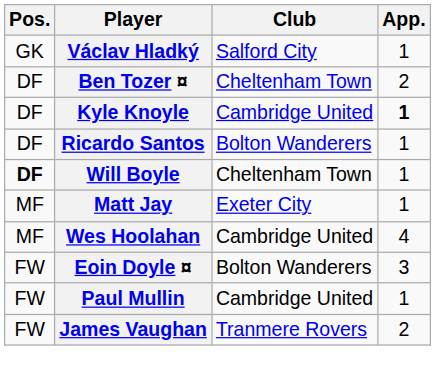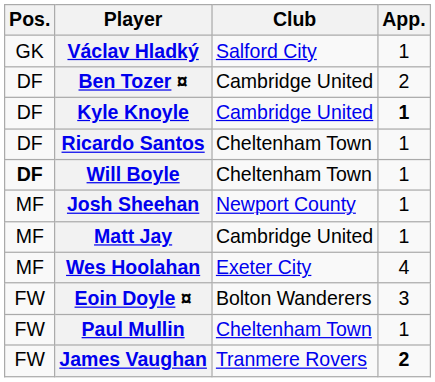 <table class="wikitable plainrowheaders" style="text-align: left">
 <tr>
 <th scope="col">Pos.</th>
 <th scope="col">Player</th>
 <th scope="col">Club</th>
 <th scope="col">App.</th>
 </tr>
 <tr>
 <td style="text-align:center">GK</td>
 <th scope="row"><a href='#'>Václav Hladký</a></th>
 <td><a href='#'>Salford City</a></td>
 <td style="text-align:center">1</td>
 </tr>
 <tr>
 <td style="text-align:center">DF</td>
 <th scope="row"><a href='#'>Ben Tozer</a> ¤</th>
-<td><a href='#'>Cheltenham Town</a></td>
+<td>Cambridge United</td>
 <td style="text-align:center">2</td>
 </tr>
 <tr>
 <td style="text-align:center">DF</td>
 <th scope="row"><a href='#'>Kyle Knoyle</a></th>
 <td><a href='#'>Cambridge United</a></td>
 <td style="text-align:center"><strong>1</strong></td>
 </tr>
 <tr>
 <td style="text-align:center">DF</td>
 <th scope="row"><a href='#'>Ricardo Santos</a></th>
-<td><a href='#'>Bolton Wanderers</a></td>
+<td>Cheltenham Town</td>
 <td style="text-align:center">1</td>
 </tr>
 <tr>
 <td style="text-align:center"><strong>DF</strong></td>
 <th scope="row"><a href='#'>Will Boyle</a></th>
 <td>Cheltenham Town</td>
 <td style="text-align:center">1</td>
 </tr>
 <tr>
 <td style="text-align:center">MF</td>
+<th scope="row"><a href='#'>Josh Sheehan</a></th>
+<td><a href='#'>Newport County</a></td>
+<td style="text-align:center">1</td>
+</tr>
+<tr>
+<td style="text-align:center">MF</td>
 <th scope="row"><a href='#'>Matt Jay</a></th>
-<td><a href='#'>Exeter City</a></td>
+<td>Cambridge United</td>
 <td style="text-align:center">1</td>
 </tr>
 <tr>
 <td style="text-align:center">MF</td>
 <th scope="row"><a href='#'>Wes Hoolahan</a></th>
-<td>Cambridge United</td>
+<td><a href='#'>Exeter City</a></td>
 <td style="text-align:center">4</td>
 </tr>
 <tr>
 <td style="text-align:center">FW</td>
 <th scope="row"><a href='#'>Eoin Doyle</a> ¤</th>
 <td>Bolton Wanderers</td>
 <td style="text-align:center">3</td>
 </tr>
 <tr>
 <td style="text-align:center">FW</td>
 <th scope="row"><a href='#'>Paul Mullin</a></th>
-<td>Cambridge United</td>
+<td><a href='#'>Cheltenham Town</a></td>
 <td style="text-align:center">1</td>
 </tr>
 <tr>
 <td style="text-align:center">FW</td>
 <th scope="row"><a href='#'>James Vaughan</a></th>
 <td><a href='#'>Tranmere Rovers</a></td>
-<td style="text-align:center">2</td>
+<td style="text-align:center"><strong>2</strong></td>
 </tr>
 </table>
